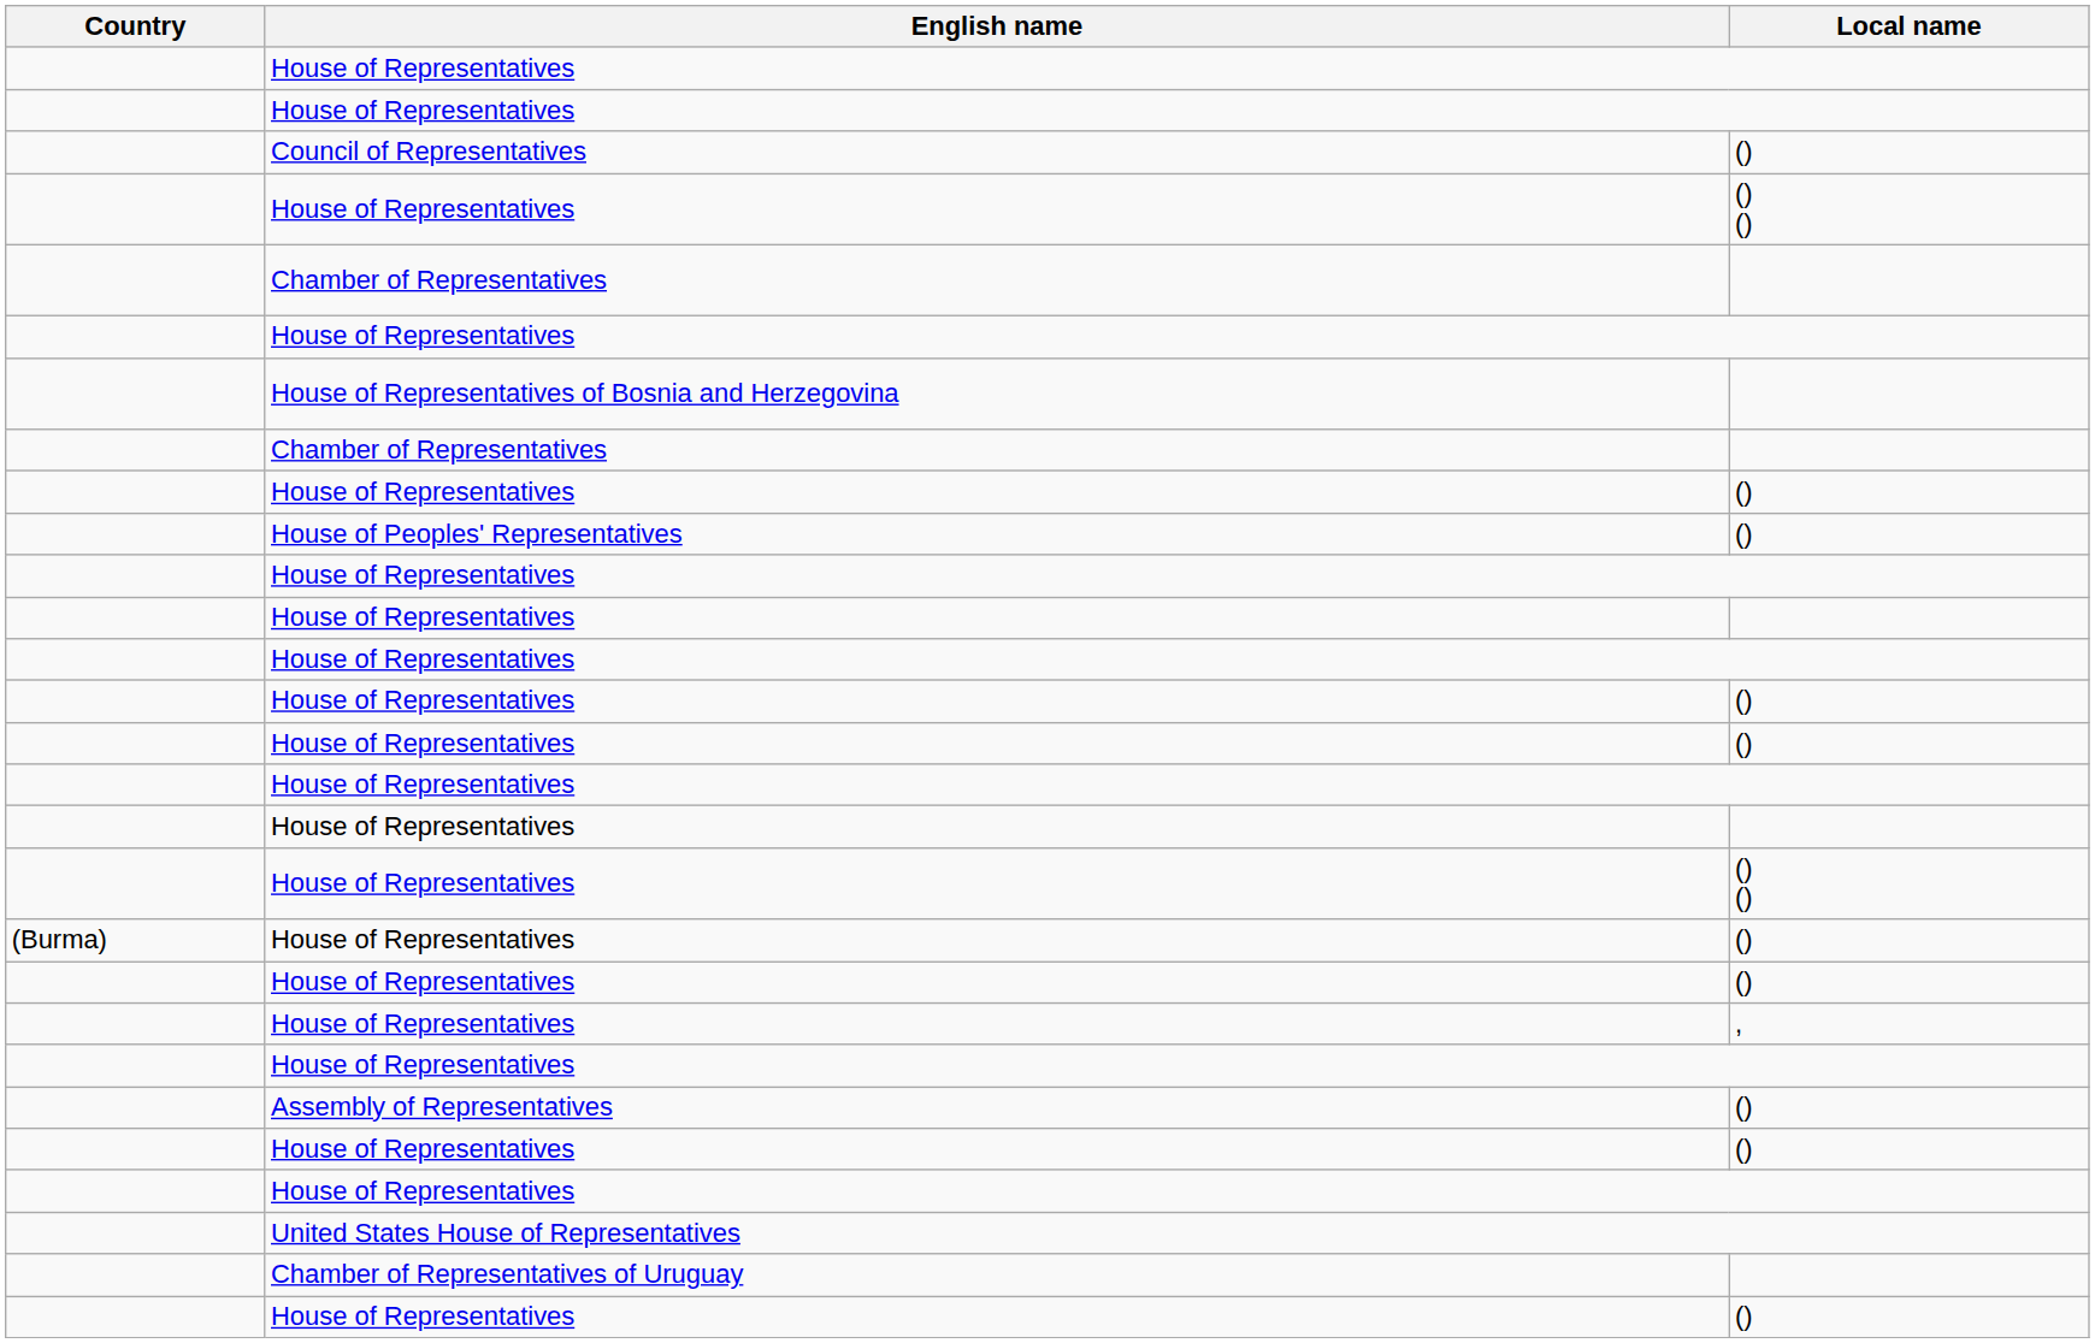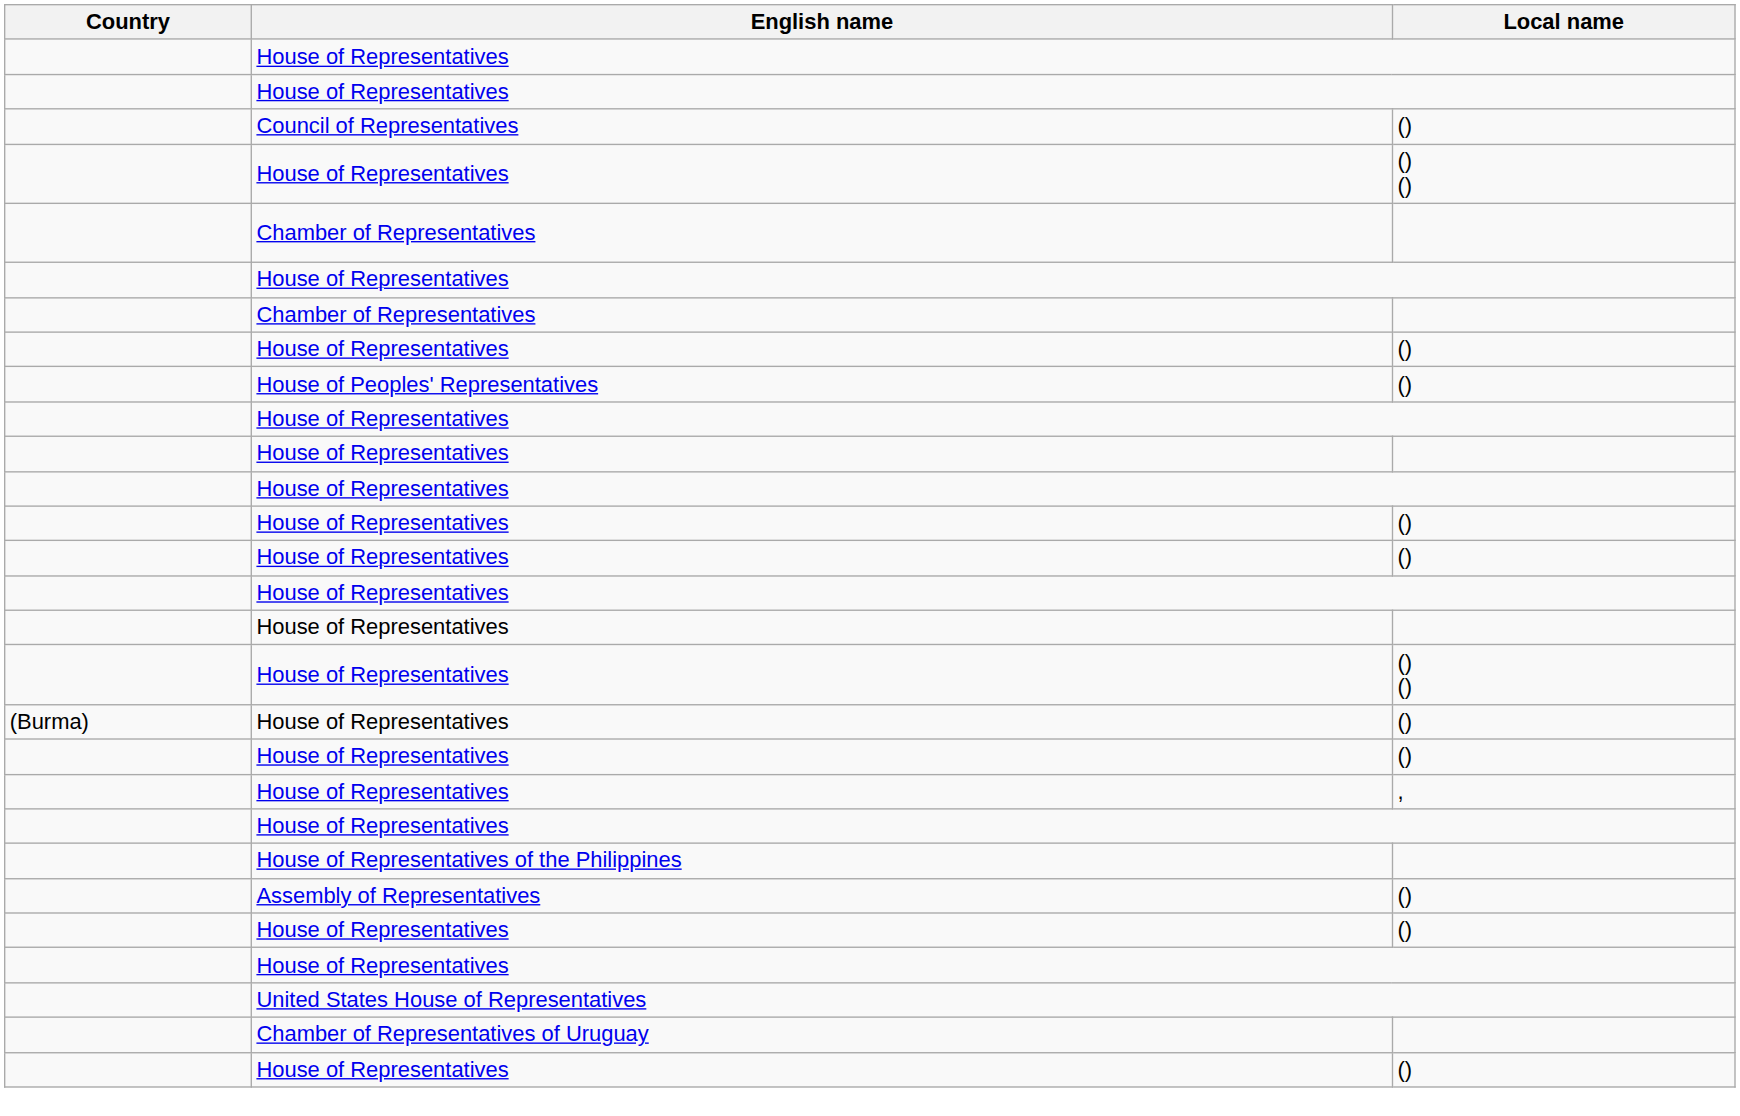 <table class="wikitable" style="width: 100%;">
 <tr>
 <th>Country</th>
 <th>English name</th>
 <th>Local name</th>
 </tr>
 <tr>
 <td></td>
 <td colspan=2><a href='#'>House of Representatives</a></td>
 </tr>
 <tr>
 <td></td>
 <td colspan=2><a href='#'>House of Representatives</a></td>
 </tr>
 <tr>
 <td></td>
 <td><a href='#'>Council of Representatives</a></td>
 <td> ()</td>
 </tr>
 <tr>
 <td></td>
 <td><a href='#'>House of Representatives</a></td>
 <td> ()<br> ()</td>
 </tr>
 <tr>
 <td></td>
 <td><a href='#'>Chamber of Representatives</a></td>
 <td><br><br></td>
 </tr>
 <tr>
 <td></td>
 <td colspan=2><a href='#'>House of Representatives</a></td>
-</tr>
-<tr>
-<td></td>
-<td><a href='#'>House of Representatives of Bosnia and Herzegovina</a></td>
-<td><br><br></td>
 </tr>
 <tr>
 <td></td>
 <td><a href='#'>Chamber of Representatives</a></td>
 <td></td>
 </tr>
 <tr>
 <td></td>
 <td><a href='#'>House of Representatives</a></td>
 <td> ()</td>
 </tr>
 <tr>
 <td></td>
 <td><a href='#'>House of Peoples' Representatives</a></td>
 <td> ()</td>
 </tr>
 <tr>
 <td></td>
 <td colspan=2><a href='#'>House of Representatives</a></td>
 </tr>
 <tr>
 <td></td>
 <td><a href='#'>House of Representatives</a></td>
 <td></td>
 </tr>
 <tr>
 <td></td>
 <td colspan=2><a href='#'>House of Representatives</a></td>
 </tr>
 <tr>
 <td></td>
 <td><a href='#'>House of Representatives</a></td>
 <td> ()</td>
 </tr>
 <tr>
 <td></td>
 <td><a href='#'>House of Representatives</a></td>
 <td> ()</td>
 </tr>
 <tr>
 <td></td>
 <td colspan=2><a href='#'>House of Representatives</a></td>
 </tr>
 <tr>
 <td></td>
 <td>House of Representatives</td>
 <td></td>
 </tr>
 <tr>
 <td></td>
 <td><a href='#'>House of Representatives</a></td>
 <td> ()<br> ()<br></td>
 </tr>
 <tr>
 <td> (Burma)</td>
 <td>House of Representatives</td>
 <td> ()</td>
 </tr>
 <tr>
 <td></td>
 <td><a href='#'>House of Representatives</a></td>
 <td> ()</td>
 </tr>
 <tr>
 <td></td>
 <td><a href='#'>House of Representatives</a></td>
 <td>, </td>
 </tr>
 <tr>
 <td></td>
 <td colspan=2><a href='#'>House of Representatives</a></td>
 </tr>
 <tr>
 <td></td>
+<td><a href='#'>House of Representatives of the Philippines</a></td>
+<td><br></td>
+</tr>
+<tr>
+<td></td>
 <td><a href='#'>Assembly of Representatives</a></td>
 <td> ()</td>
 </tr>
 <tr>
 <td></td>
 <td><a href='#'>House of Representatives</a></td>
 <td> ()</td>
 </tr>
 <tr>
 <td></td>
 <td colspan=2><a href='#'>House of Representatives</a></td>
 </tr>
 <tr>
 <td></td>
 <td colspan=2><a href='#'>United States House of Representatives</a></td>
 </tr>
 <tr>
 <td></td>
 <td><a href='#'>Chamber of Representatives of Uruguay</a></td>
 <td></td>
 </tr>
 <tr>
 <td></td>
 <td><a href='#'>House of Representatives</a></td>
 <td> ()</td>
 </tr>
 </table>
